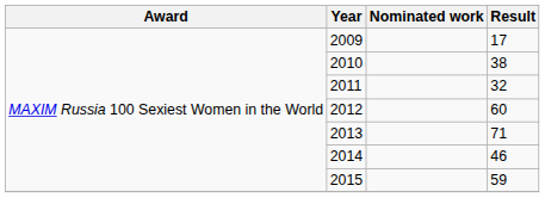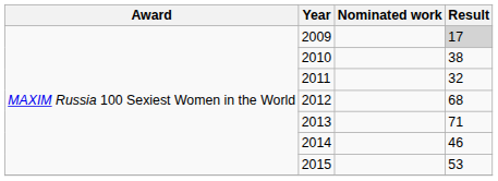 <table class="wikitable sortable">
 <tr>
 <th>Award</th>
 <th>Year</th>
 <th>Nominated work</th>
 <th>Result</th>
 </tr>
 <tr>
 <td rowspan="7"><em><a href='#'>MAXIM</a> Russia</em> 100 Sexiest Women in the World</td>
 <td>2009</td>
 <td></td>
-<td>17</td>
+<td style="background: lightgrey;">17</td>
 </tr>
 <tr>
 <td>2010</td>
 <td></td>
 <td>38</td>
 </tr>
 <tr>
 <td>2011</td>
 <td></td>
 <td>32</td>
 </tr>
 <tr>
 <td>2012</td>
 <td></td>
-<td>60</td>
+<td>68</td>
 </tr>
 <tr>
 <td>2013</td>
 <td></td>
 <td>71</td>
 </tr>
 <tr>
 <td>2014</td>
 <td></td>
 <td>46</td>
 </tr>
 <tr>
 <td>2015</td>
 <td></td>
-<td>59</td>
+<td>53</td>
 </tr>
 <tr>
 </tr>
 </table>
